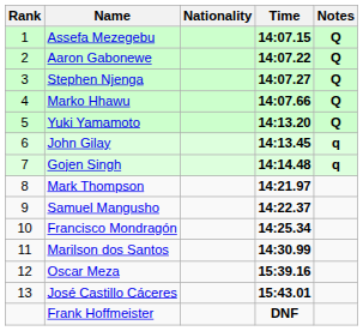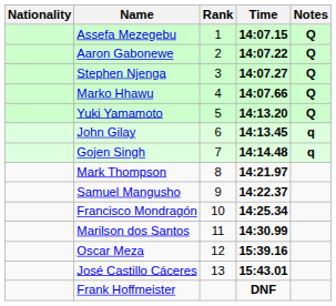 <table class="wikitable sortable" style="text-align:center">
 <tr>
+<th>Nationality</th>
+<th>Name</th>
 <th>Rank</th>
-<th>Name</th>
-<th>Nationality</th>
 <th>Time</th>
 <th>Notes</th>
 </tr>
 <tr bgcolor=ccffcc>
+<td align=left></td>
+<td align=left><a href='#'>Assefa Mezegebu</a></td>
 <td>1</td>
-<td align=left><a href='#'>Assefa Mezegebu</a></td>
-<td align=left></td>
 <td><strong>14:07.15</strong></td>
 <td><strong>Q</strong></td>
 </tr>
 <tr bgcolor=ccffcc>
+<td align=left></td>
+<td align=left><a href='#'>Aaron Gabonewe</a></td>
 <td>2</td>
-<td align=left><a href='#'>Aaron Gabonewe</a></td>
-<td align=left></td>
 <td><strong>14:07.22</strong></td>
 <td><strong>Q</strong></td>
 </tr>
 <tr bgcolor=ccffcc>
+<td align=left></td>
+<td align=left><a href='#'>Stephen Njenga</a></td>
 <td>3</td>
-<td align=left><a href='#'>Stephen Njenga</a></td>
-<td align=left></td>
 <td><strong>14:07.27</strong></td>
 <td><strong>Q</strong></td>
 </tr>
 <tr bgcolor=ccffcc>
+<td align=left></td>
+<td align=left><a href='#'>Marko Hhawu</a></td>
 <td>4</td>
-<td align=left><a href='#'>Marko Hhawu</a></td>
-<td align=left></td>
 <td><strong>14:07.66</strong></td>
 <td><strong>Q</strong></td>
 </tr>
 <tr bgcolor=ccffcc>
+<td align=left></td>
+<td align=left><a href='#'>Yuki Yamamoto</a></td>
 <td>5</td>
-<td align=left><a href='#'>Yuki Yamamoto</a></td>
-<td align=left></td>
 <td><strong>14:13.20</strong></td>
 <td><strong>Q</strong></td>
 </tr>
 <tr bgcolor=ddffdd>
+<td align=left></td>
+<td align=left><a href='#'>John Gilay</a></td>
 <td>6</td>
-<td align=left><a href='#'>John Gilay</a></td>
-<td align=left></td>
 <td><strong>14:13.45</strong></td>
 <td><strong>q</strong></td>
 </tr>
 <tr bgcolor=ddffdd>
+<td align=left></td>
+<td align=left><a href='#'>Gojen Singh</a></td>
 <td>7</td>
-<td align=left><a href='#'>Gojen Singh</a></td>
-<td align=left></td>
 <td><strong>14:14.48</strong></td>
 <td><strong>q</strong></td>
 </tr>
 <tr>
+<td align=left></td>
+<td align=left><a href='#'>Mark Thompson</a></td>
 <td>8</td>
-<td align=left><a href='#'>Mark Thompson</a></td>
-<td align=left></td>
 <td><strong>14:21.97</strong></td>
 <td></td>
 </tr>
 <tr>
+<td align=left></td>
+<td align=left><a href='#'>Samuel Mangusho</a></td>
 <td>9</td>
-<td align=left><a href='#'>Samuel Mangusho</a></td>
-<td align=left></td>
 <td><strong>14:22.37</strong></td>
 <td></td>
 </tr>
 <tr>
+<td align=left></td>
+<td align=left><a href='#'>Francisco Mondragón</a></td>
 <td>10</td>
-<td align=left><a href='#'>Francisco Mondragón</a></td>
-<td align=left></td>
 <td><strong>14:25.34</strong></td>
 <td></td>
 </tr>
 <tr>
+<td align=left></td>
+<td align=left><a href='#'>Marilson dos Santos</a></td>
 <td>11</td>
-<td align=left><a href='#'>Marilson dos Santos</a></td>
-<td align=left></td>
 <td><strong>14:30.99</strong></td>
 <td></td>
 </tr>
 <tr>
+<td align=left></td>
+<td align=left><a href='#'>Oscar Meza</a></td>
 <td>12</td>
-<td align=left><a href='#'>Oscar Meza</a></td>
-<td align=left></td>
 <td><strong>15:39.16</strong></td>
 <td></td>
 </tr>
 <tr>
+<td align=left></td>
+<td align=left><a href='#'>José Castillo Cáceres</a></td>
 <td>13</td>
-<td align=left><a href='#'>José Castillo Cáceres</a></td>
-<td align=left></td>
 <td><strong>15:43.01</strong></td>
 <td></td>
 </tr>
 <tr>
+<td align=left></td>
+<td align=left><a href='#'>Frank Hoffmeister</a></td>
 <td></td>
-<td align=left><a href='#'>Frank Hoffmeister</a></td>
-<td align=left></td>
 <td><strong>DNF</strong></td>
 <td></td>
 </tr>
 </table>
